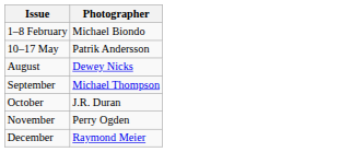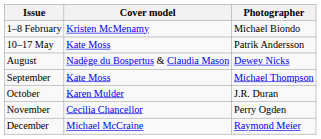 <table class="sortable wikitable">
 <tr>
 <th>Issue</th>
+<th>Cover model</th>
 <th>Photographer</th>
 </tr>
 <tr>
 <td>1–8 February</td>
+<td><a href='#'>Kristen McMenamy</a></td>
 <td>Michael Biondo</td>
 </tr>
 <tr>
 <td>10–17 May</td>
+<td><a href='#'>Kate Moss</a></td>
 <td>Patrik Andersson</td>
 </tr>
 <tr>
 <td>August</td>
+<td><a href='#'>Nadège du Bospertus</a> & <a href='#'>Claudia Mason</a></td>
 <td><a href='#'>Dewey Nicks</a></td>
 </tr>
 <tr>
 <td>September</td>
+<td><a href='#'>Kate Moss</a></td>
 <td><a href='#'>Michael Thompson</a></td>
 </tr>
 <tr>
 <td>October</td>
+<td><a href='#'>Karen Mulder</a></td>
 <td>J.R. Duran</td>
 </tr>
 <tr>
 <td>November</td>
+<td><a href='#'>Cecilia Chancellor</a></td>
 <td>Perry Ogden</td>
 </tr>
 <tr>
 <td>December</td>
+<td><a href='#'>Michael McCraine</a></td>
 <td><a href='#'>Raymond Meier</a></td>
 </tr>
 </table>
